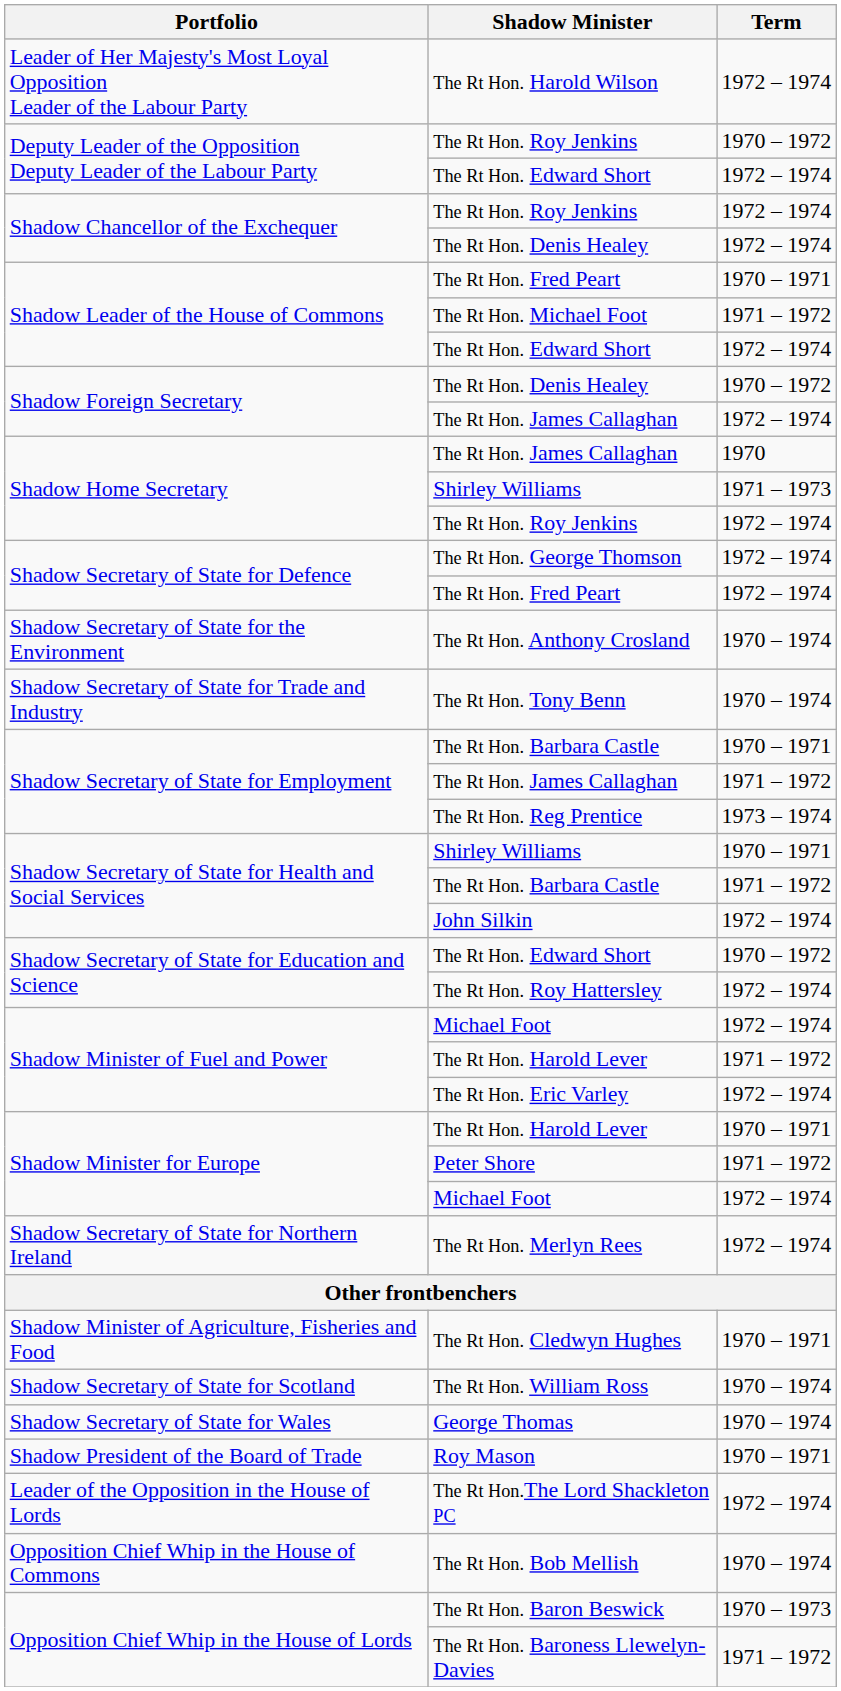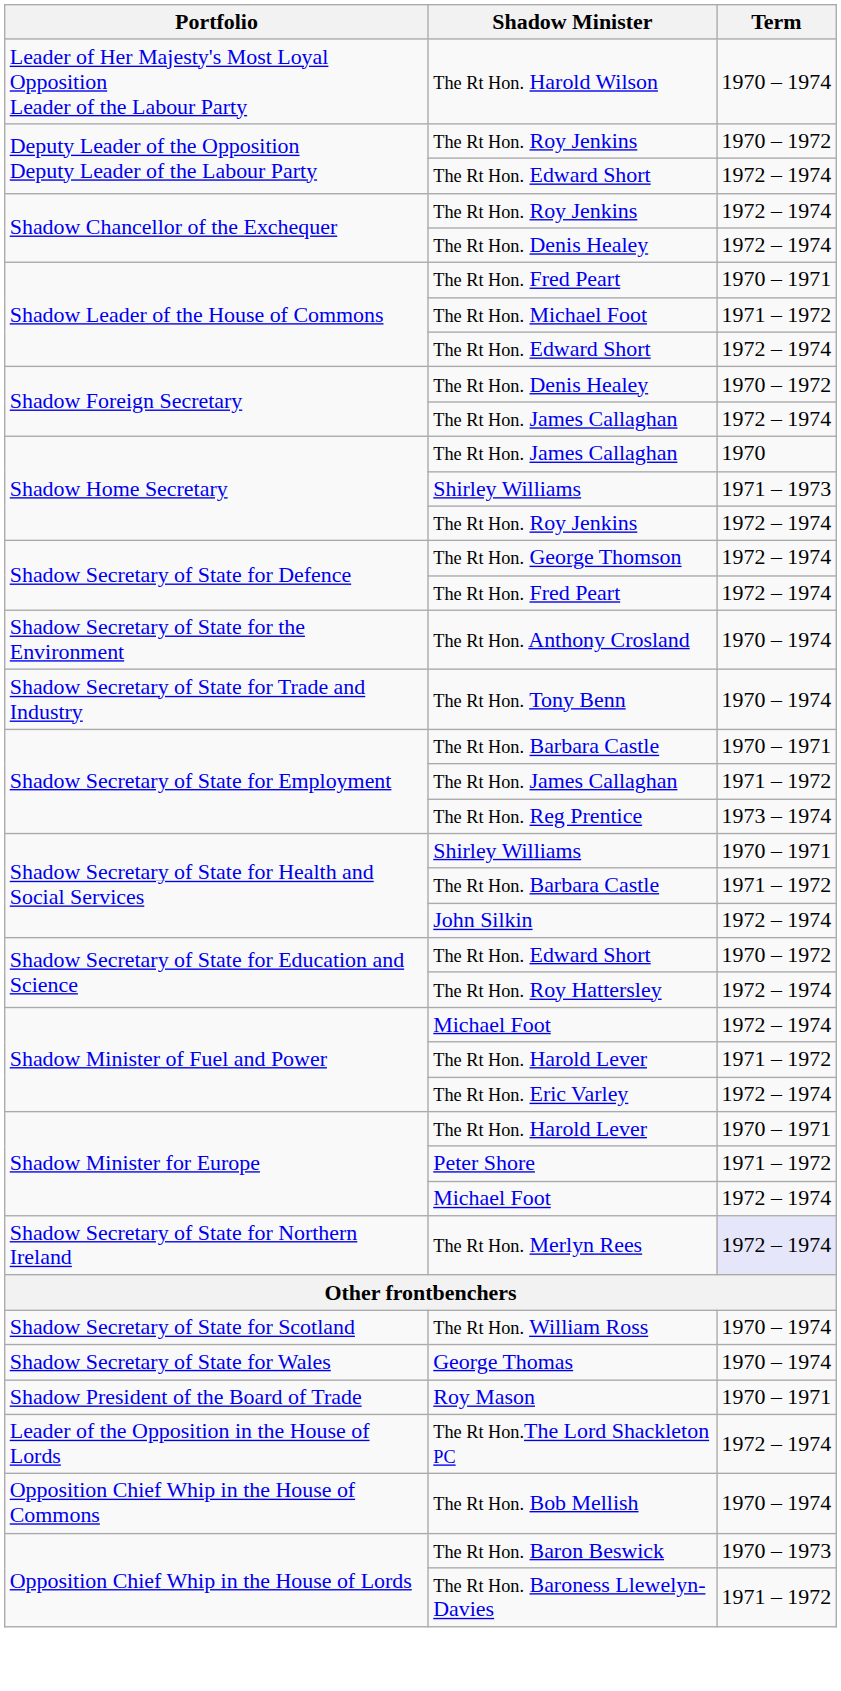 <table class="wikitable">
 <tr>
 <th>Portfolio</th>
 <th>Shadow Minister</th>
 <th>Term</th>
 </tr>
 <tr>
 <td><a href='#'>Leader of Her Majesty's Most Loyal Opposition</a><br><a href='#'>Leader of the Labour Party</a></td>
 <td><small>The Rt Hon.</small> <a href='#'>Harold Wilson</a></td>
-<td nowrap>1972 – 1974</td>
+<td nowrap>1970 – 1974</td>
 </tr>
 <tr>
 <td rowspan=2><a href='#'>Deputy Leader of the Opposition</a><br><a href='#'>Deputy Leader of the Labour Party</a></td>
 <td><small>The Rt Hon.</small> <a href='#'>Roy Jenkins</a></td>
 <td nowrap>1970 – 1972</td>
 </tr>
 <tr>
 <td><small>The Rt Hon.</small> <a href='#'>Edward Short</a></td>
 <td nowrap>1972 – 1974</td>
 </tr>
 <tr>
 <td rowspan=2><a href='#'>Shadow Chancellor of the Exchequer</a></td>
 <td><small>The Rt Hon.</small> <a href='#'>Roy Jenkins</a></td>
 <td nowrap>1972 – 1974</td>
 </tr>
 <tr>
 <td><small>The Rt Hon.</small> <a href='#'>Denis Healey</a></td>
 <td>1972 – 1974</td>
 </tr>
 <tr>
 <td rowspan=3><a href='#'>Shadow Leader of the House of Commons</a></td>
 <td><small>The Rt Hon.</small> <a href='#'>Fred Peart</a></td>
 <td nowrap>1970 – 1971</td>
 </tr>
 <tr>
 <td><small>The Rt Hon.</small> <a href='#'>Michael Foot</a></td>
 <td>1971 – 1972</td>
 </tr>
 <tr>
 <td><small>The Rt Hon.</small> <a href='#'>Edward Short</a></td>
 <td>1972 – 1974</td>
 </tr>
 <tr>
 <td rowspan=2><a href='#'>Shadow Foreign Secretary</a></td>
 <td><small>The Rt Hon.</small> <a href='#'>Denis Healey</a></td>
 <td nowrap>1970 – 1972</td>
 </tr>
 <tr>
 <td><small>The Rt Hon.</small> <a href='#'>James Callaghan</a></td>
 <td>1972 – 1974</td>
 </tr>
 <tr>
 <td rowspan=3><a href='#'>Shadow Home Secretary</a></td>
 <td><small>The Rt Hon.</small> <a href='#'>James Callaghan</a></td>
 <td nowrap>1970</td>
 </tr>
 <tr>
 <td><a href='#'>Shirley Williams</a></td>
 <td>1971 – 1973</td>
 </tr>
 <tr>
 <td><small>The Rt Hon.</small> <a href='#'>Roy Jenkins</a></td>
 <td>1972 – 1974</td>
 </tr>
 <tr>
 <td rowspan=2><a href='#'>Shadow Secretary of State for Defence</a></td>
 <td><small>The Rt Hon.</small> <a href='#'>George Thomson</a></td>
 <td>1972 – 1974</td>
 </tr>
 <tr>
 <td><small>The Rt Hon.</small> <a href='#'>Fred Peart</a></td>
 <td nowrap>1972 – 1974</td>
 </tr>
 <tr>
 <td><a href='#'>Shadow Secretary of State for the Environment</a></td>
 <td><small>The Rt Hon.</small> <a href='#'>Anthony Crosland</a></td>
 <td nowrap>1970 – 1974</td>
 </tr>
 <tr>
 <td><a href='#'>Shadow Secretary of State for Trade and Industry</a></td>
 <td><small>The Rt Hon.</small> <a href='#'>Tony Benn</a></td>
 <td nowrap>1970 – 1974</td>
 </tr>
 <tr>
 <td rowspan=3><a href='#'>Shadow Secretary of State for Employment</a></td>
 <td><small>The Rt Hon.</small> <a href='#'>Barbara Castle</a></td>
 <td nowrap>1970 – 1971</td>
 </tr>
 <tr>
 <td><small>The Rt Hon.</small> <a href='#'>James Callaghan</a></td>
 <td>1971 – 1972</td>
 </tr>
 <tr>
 <td><small>The Rt Hon.</small> <a href='#'>Reg Prentice</a></td>
 <td>1973 – 1974</td>
 </tr>
 <tr>
 <td rowspan=3><a href='#'>Shadow Secretary of State for Health and Social Services</a></td>
 <td><a href='#'>Shirley Williams</a></td>
 <td nowrap>1970 – 1971</td>
 </tr>
 <tr>
 <td><small>The Rt Hon.</small> <a href='#'>Barbara Castle</a></td>
 <td nowrap>1971 – 1972</td>
 </tr>
 <tr>
 <td><a href='#'>John Silkin</a></td>
 <td nowrap>1972 – 1974</td>
 </tr>
 <tr>
 <td rowspan=2><a href='#'>Shadow Secretary of State for Education and Science</a></td>
 <td><small>The Rt Hon.</small> <a href='#'>Edward Short</a></td>
 <td nowrap>1970 – 1972</td>
 </tr>
 <tr>
 <td><small>The Rt Hon.</small> <a href='#'>Roy Hattersley</a></td>
 <td>1972 – 1974</td>
 </tr>
 <tr>
 <td rowspan=3><a href='#'>Shadow Minister of Fuel and Power</a></td>
 <td><a href='#'>Michael Foot</a></td>
 <td nowrap>1972 – 1974</td>
 </tr>
 <tr>
 <td><small>The Rt Hon.</small> <a href='#'>Harold Lever</a></td>
 <td nowrap>1971 – 1972</td>
 </tr>
 <tr>
 <td><small>The Rt Hon.</small> <a href='#'>Eric Varley</a></td>
 <td nowrap>1972 – 1974</td>
 </tr>
 <tr>
 <td rowspan=3><a href='#'>Shadow Minister for Europe</a></td>
 <td><small>The Rt Hon.</small> <a href='#'>Harold Lever</a></td>
 <td nowrap>1970 – 1971</td>
 </tr>
 <tr>
 <td><a href='#'>Peter Shore</a></td>
 <td nowrap>1971 – 1972</td>
 </tr>
 <tr>
 <td><a href='#'>Michael Foot</a></td>
 <td nowrap>1972 – 1974</td>
 </tr>
 <tr>
 <td><a href='#'>Shadow Secretary of State for Northern Ireland</a></td>
 <td><small>The Rt Hon.</small> <a href='#'>Merlyn Rees</a></td>
-<td nowrap>1972 – 1974</td>
+<td nowrap style="background: lavender;">1972 – 1974</td>
 </tr>
 <tr>
 <th colspan="3">Other frontbenchers</th>
-</tr>
-<tr>
-<td rowspan=1><a href='#'>Shadow Minister of Agriculture, Fisheries and Food</a></td>
-<td><small>The Rt Hon.</small> <a href='#'>Cledwyn Hughes</a></td>
-<td nowrap>1970 – 1971</td>
 </tr>
 <tr>
 <td rowspan=1><a href='#'>Shadow Secretary of State for Scotland</a></td>
 <td><small>The Rt Hon.</small> <a href='#'>William Ross</a></td>
 <td nowrap>1970 – 1974</td>
 </tr>
 <tr>
 <td rowspan=1><a href='#'>Shadow Secretary of State for Wales</a></td>
 <td><a href='#'>George Thomas</a></td>
 <td nowrap>1970 – 1974</td>
 </tr>
 <tr>
 <td rowspan=1><a href='#'>Shadow President of the Board of Trade</a></td>
 <td><a href='#'>Roy Mason</a></td>
 <td nowrap>1970 – 1971</td>
 </tr>
 <tr>
 <td rowspan=1><a href='#'>Leader of the Opposition in the House of Lords</a></td>
 <td><small>The Rt Hon.</small><a href='#'>The Lord Shackleton</a> <small><a href='#'>PC</a></small></td>
 <td nowrap>1972 – 1974</td>
 </tr>
 <tr>
 <td><a href='#'>Opposition Chief Whip in the House of Commons</a></td>
 <td><small>The Rt Hon.</small> <a href='#'>Bob Mellish</a></td>
 <td nowrap>1970 – 1974</td>
 </tr>
 <tr>
 <td rowspan=2><a href='#'>Opposition Chief Whip in the House of Lords</a></td>
 <td><small>The Rt Hon.</small> <a href='#'>Baron Beswick</a></td>
 <td nowrap>1970 – 1973</td>
 </tr>
 <tr>
 <td><small>The Rt Hon.</small> <a href='#'>Baroness Llewelyn-Davies</a></td>
 <td nowrap>1971 – 1972</td>
 </tr>
 </table>
